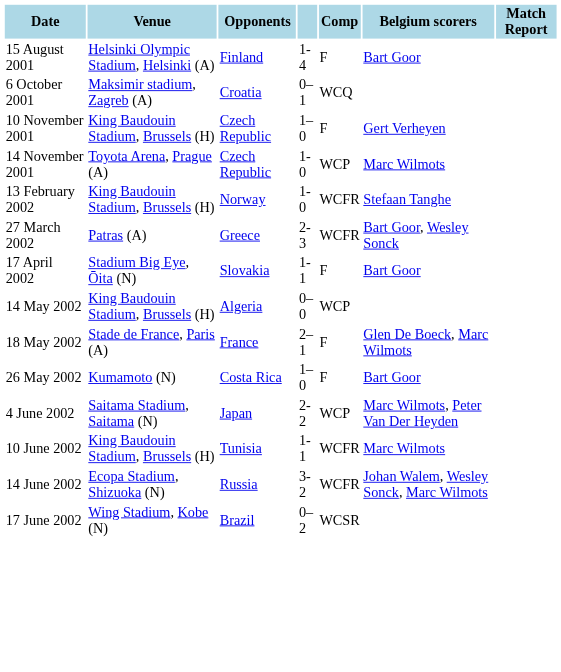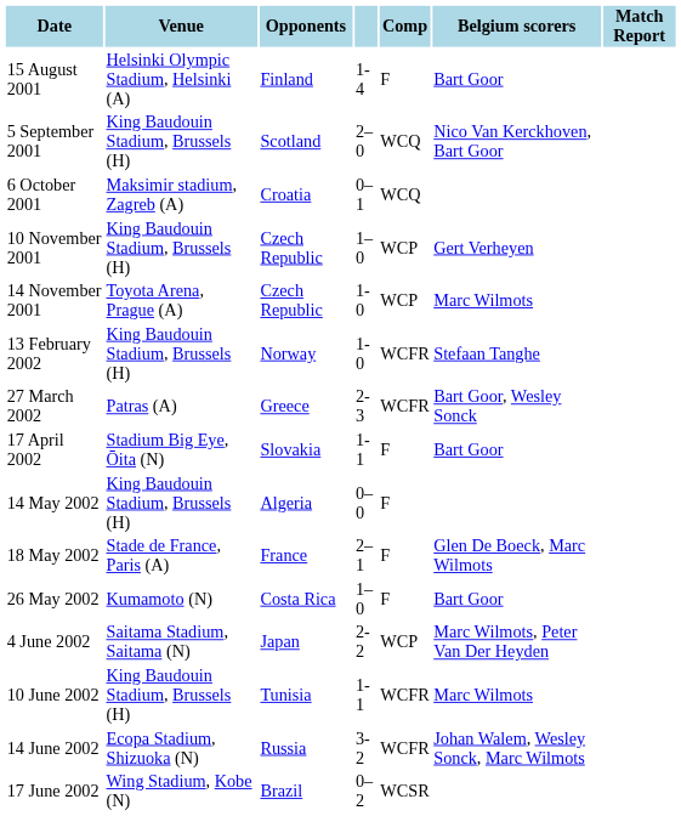 <table>
 <tr>
 <th style="background: lightblue;">Date</th>
 <th style="background: lightblue;">Venue</th>
 <th style="background: lightblue;">Opponents</th>
 <th style="background: lightblue;" align=center></th>
 <th style="background: lightblue;" align=center>Comp</th>
 <th style="background: lightblue;">Belgium scorers</th>
 <th style="background: lightblue;">Match Report</th>
 </tr>
 <tr>
 <td>15 August 2001</td>
 <td><a href='#'>Helsinki Olympic Stadium</a>, <a href='#'>Helsinki</a> (A)</td>
 <td><a href='#'>Finland</a></td>
 <td>1-4</td>
 <td>F</td>
 <td><a href='#'>Bart Goor</a></td>
 <td></td>
 </tr>
 <tr>
+<td>5 September 2001</td>
+<td><a href='#'>King Baudouin Stadium</a>, <a href='#'>Brussels</a> (H)</td>
+<td><a href='#'>Scotland</a></td>
+<td>2–0</td>
+<td>WCQ</td>
+<td><a href='#'>Nico Van Kerckhoven</a>, <a href='#'>Bart Goor</a></td>
+<td></td>
+</tr>
+<tr>
 <td>6 October 2001</td>
 <td><a href='#'>Maksimir stadium</a>, <a href='#'>Zagreb</a> (A)</td>
 <td><a href='#'>Croatia</a></td>
 <td>0–1</td>
 <td>WCQ</td>
 <td></td>
 <td></td>
 </tr>
 <tr>
 <td>10 November 2001</td>
 <td><a href='#'>King Baudouin Stadium</a>, <a href='#'>Brussels</a> (H)</td>
 <td><a href='#'>Czech Republic</a></td>
 <td>1–0</td>
-<td>F</td>
+<td>WCP</td>
 <td><a href='#'>Gert Verheyen</a></td>
 <td></td>
 </tr>
 <tr>
 <td>14 November 2001</td>
 <td><a href='#'>Toyota Arena</a>, <a href='#'>Prague</a> (A)</td>
 <td><a href='#'>Czech Republic</a></td>
 <td>1-0</td>
 <td>WCP</td>
 <td><a href='#'>Marc Wilmots</a></td>
 <td></td>
 </tr>
 <tr>
 <td>13 February 2002</td>
 <td><a href='#'>King Baudouin Stadium</a>, <a href='#'>Brussels</a> (H)</td>
 <td><a href='#'>Norway</a></td>
 <td>1-0</td>
 <td>WCFR</td>
 <td><a href='#'>Stefaan Tanghe</a></td>
 <td></td>
 </tr>
 <tr>
 <td>27 March 2002</td>
 <td><a href='#'>Patras</a> (A)</td>
 <td><a href='#'>Greece</a></td>
 <td>2-3</td>
 <td>WCFR</td>
 <td><a href='#'>Bart Goor</a>, <a href='#'>Wesley Sonck</a></td>
 <td></td>
 </tr>
 <tr>
 <td>17 April 2002</td>
 <td><a href='#'>Stadium Big Eye</a>, <a href='#'>Ōita</a> (N)</td>
 <td><a href='#'>Slovakia</a></td>
 <td>1-1</td>
 <td>F</td>
 <td><a href='#'>Bart Goor</a></td>
 <td></td>
 </tr>
 <tr>
 <td>14 May 2002</td>
 <td><a href='#'>King Baudouin Stadium</a>, <a href='#'>Brussels</a> (H)</td>
 <td><a href='#'>Algeria</a></td>
 <td>0–0</td>
-<td>WCP</td>
+<td>F</td>
 <td></td>
 <td></td>
 </tr>
 <tr>
 <td>18 May 2002</td>
 <td><a href='#'>Stade de France</a>, <a href='#'>Paris</a> (A)</td>
 <td><a href='#'>France</a></td>
 <td>2–1</td>
 <td>F</td>
 <td><a href='#'>Glen De Boeck</a>, <a href='#'>Marc Wilmots</a></td>
 <td></td>
 </tr>
 <tr>
 <td>26 May 2002</td>
 <td><a href='#'>Kumamoto</a> (N)</td>
 <td><a href='#'>Costa Rica</a></td>
 <td>1–0</td>
 <td>F</td>
 <td><a href='#'>Bart Goor</a></td>
 <td></td>
 </tr>
 <tr>
 <td>4 June 2002</td>
 <td><a href='#'>Saitama Stadium</a>, <a href='#'>Saitama</a> (N)</td>
 <td><a href='#'>Japan</a></td>
 <td>2-2</td>
 <td>WCP</td>
 <td><a href='#'>Marc Wilmots</a>, <a href='#'>Peter Van Der Heyden</a></td>
 <td></td>
 </tr>
 <tr>
 <td>10 June 2002</td>
 <td><a href='#'>King Baudouin Stadium</a>, <a href='#'>Brussels</a> (H)</td>
 <td><a href='#'>Tunisia</a></td>
 <td>1-1</td>
 <td>WCFR</td>
 <td><a href='#'>Marc Wilmots</a></td>
 <td></td>
 </tr>
 <tr>
 <td>14 June 2002</td>
 <td><a href='#'>Ecopa Stadium</a>, <a href='#'>Shizuoka</a> (N)</td>
 <td><a href='#'>Russia</a></td>
 <td>3-2</td>
 <td>WCFR</td>
 <td><a href='#'>Johan Walem</a>, <a href='#'>Wesley Sonck</a>, <a href='#'>Marc Wilmots</a></td>
 <td></td>
 </tr>
 <tr>
 <td>17 June 2002</td>
 <td><a href='#'>Wing Stadium</a>, <a href='#'>Kobe</a> (N)</td>
 <td><a href='#'>Brazil</a></td>
 <td>0–2</td>
 <td>WCSR</td>
 <td></td>
 <td></td>
 </tr>
 </table>
